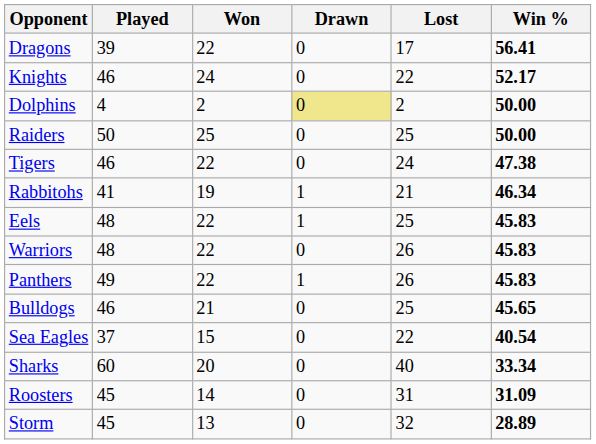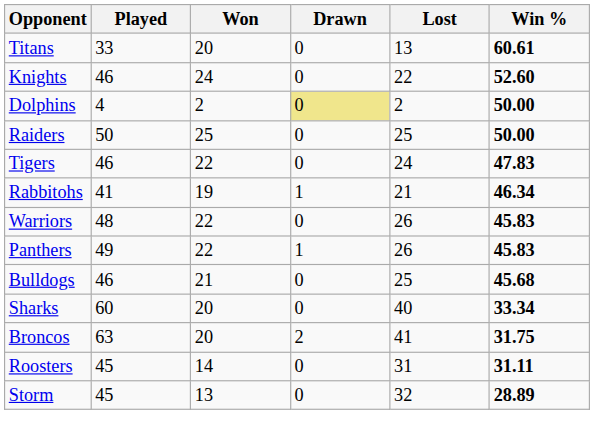 <table class="wikitable sortable defaultcenter col1left">
 <tr>
 <th>Opponent</th>
 <th style="width:5em">Played</th>
 <th style="width:5em">Won</th>
 <th style="width:5em">Drawn</th>
 <th style="width:5em">Lost</th>
 <th style="width:5em">Win %</th>
 </tr>
 <tr>
-<td> <a href='#'>Dragons</a></td>
-<td>39</td>
-<td>22</td>
+<td> <a href='#'>Titans</a></td>
+<td>33</td>
+<td>20</td>
 <td>0</td>
-<td>17</td>
-<td><strong>56.41</strong></td>
+<td>13</td>
+<td><strong>60.61</strong></td>
 </tr>
 <tr>
 <td> <a href='#'>Knights</a></td>
 <td>46</td>
 <td>24</td>
 <td>0</td>
 <td>22</td>
-<td><strong>52.17</strong></td>
+<td><strong>52.60</strong></td>
 </tr>
 <tr>
 <td> <a href='#'>Dolphins</a></td>
 <td>4</td>
 <td>2</td>
 <td style="background: khaki;">0</td>
 <td>2</td>
 <td><strong>50.00</strong></td>
 </tr>
 <tr>
 <td> <a href='#'>Raiders</a></td>
 <td>50</td>
 <td>25</td>
 <td>0</td>
 <td>25</td>
 <td><strong>50.00</strong></td>
 </tr>
 <tr>
 <td> <a href='#'>Tigers</a></td>
 <td>46</td>
 <td>22</td>
 <td>0</td>
 <td>24</td>
-<td><strong>47.38</strong></td>
+<td><strong>47.83</strong></td>
 </tr>
 <tr>
 <td> <a href='#'>Rabbitohs</a></td>
 <td>41</td>
 <td>19</td>
 <td>1</td>
 <td>21</td>
 <td><strong>46.34</strong></td>
-</tr>
-<tr>
-<td> <a href='#'>Eels</a></td>
-<td>48</td>
-<td>22</td>
-<td>1</td>
-<td>25</td>
-<td><strong>45.83</strong></td>
 </tr>
 <tr>
 <td> <a href='#'>Warriors</a></td>
 <td>48</td>
 <td>22</td>
 <td>0</td>
 <td>26</td>
 <td><strong>45.83</strong></td>
 </tr>
 <tr>
 <td> <a href='#'>Panthers</a></td>
 <td>49</td>
 <td>22</td>
 <td>1</td>
 <td>26</td>
 <td><strong>45.83</strong></td>
 </tr>
 <tr>
 <td> <a href='#'>Bulldogs</a></td>
 <td>46</td>
 <td>21</td>
 <td>0</td>
 <td>25</td>
-<td><strong>45.65</strong></td>
-</tr>
-<tr>
-<td> <a href='#'>Sea Eagles</a></td>
-<td>37</td>
-<td>15</td>
-<td>0</td>
-<td>22</td>
-<td><strong>40.54</strong></td>
+<td><strong>45.68</strong></td>
 </tr>
 <tr>
 <td> <a href='#'>Sharks</a></td>
 <td>60</td>
 <td>20</td>
 <td>0</td>
 <td>40</td>
 <td><strong>33.34</strong></td>
 </tr>
 <tr>
+<td> <a href='#'>Broncos</a></td>
+<td>63</td>
+<td>20</td>
+<td>2</td>
+<td>41</td>
+<td><strong>31.75</strong></td>
+</tr>
+<tr>
 <td> <a href='#'>Roosters</a></td>
 <td>45</td>
 <td>14</td>
 <td>0</td>
 <td>31</td>
-<td><strong>31.09</strong></td>
+<td><strong>31.11</strong></td>
 </tr>
 <tr>
 <td> <a href='#'>Storm</a></td>
 <td>45</td>
 <td>13</td>
 <td>0</td>
 <td>32</td>
 <td><strong>28.89</strong></td>
 </tr>
 </table>
